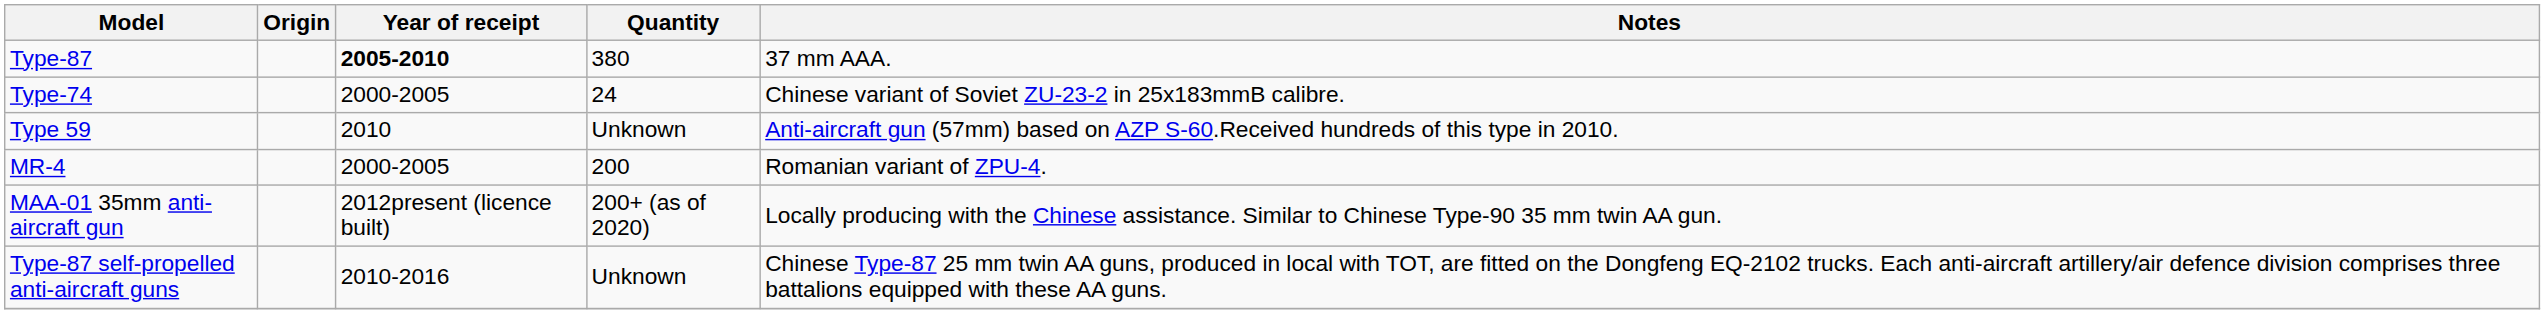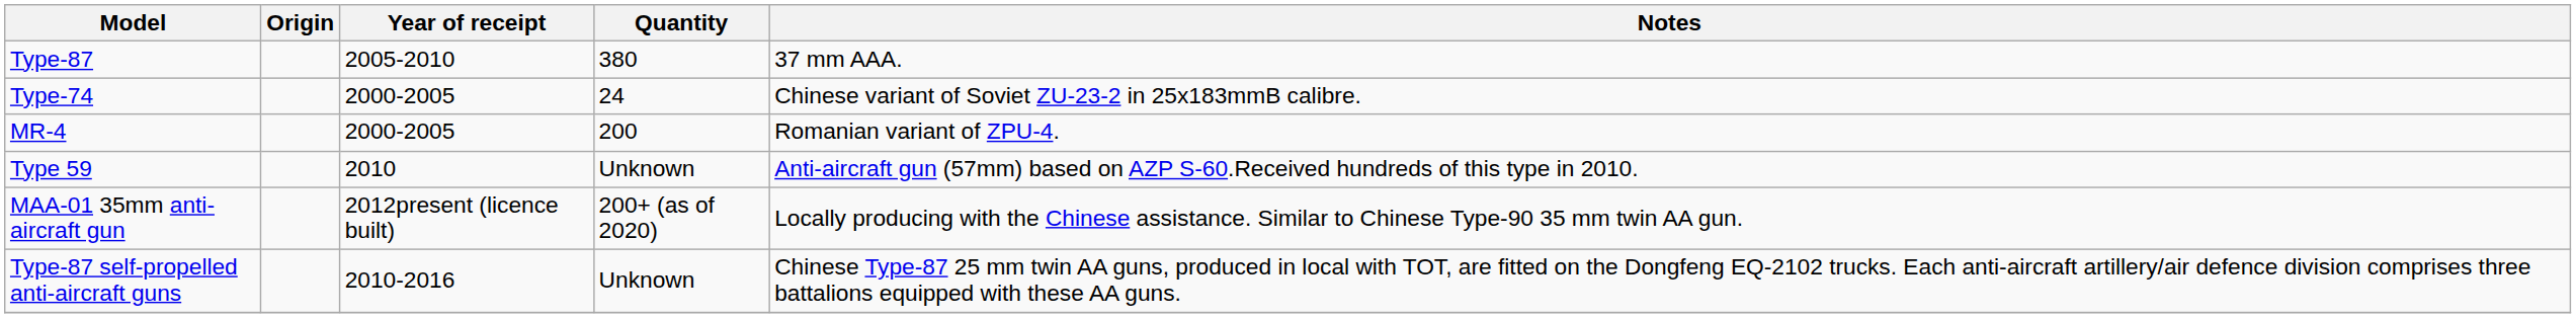 <table class="wikitable" style="width:90%;">
 <tr>
 <th width="10%">Model</th>
 <th>Origin</th>
 <th>Year of receipt</th>
 <th>Quantity</th>
 <th>Notes</th>
 </tr>
 <tr>
 <td><a href='#'>Type-87</a></td>
 <td></td>
-<td><strong>2005-2010</strong></td>
+<td>2005-2010</td>
 <td>380</td>
 <td>37 mm AAA.</td>
 </tr>
 <tr>
 <td><a href='#'>Type-74</a></td>
 <td></td>
 <td>2000-2005</td>
 <td>24</td>
 <td>Chinese variant of Soviet <a href='#'>ZU-23-2</a> in 25x183mmB calibre.</td>
 </tr>
 <tr>
+<td><a href='#'>MR-4</a></td>
+<td></td>
+<td>2000-2005</td>
+<td>200</td>
+<td>Romanian variant of <a href='#'>ZPU-4</a>.</td>
+</tr>
+<tr>
 <td><a href='#'>Type 59</a></td>
 <td></td>
 <td>2010</td>
 <td>Unknown</td>
 <td><a href='#'>Anti-aircraft gun</a> (57mm) based on <a href='#'>AZP S-60</a>.Received hundreds of this type in 2010.</td>
-</tr>
-<tr>
-<td><a href='#'>MR-4</a></td>
-<td></td>
-<td>2000-2005</td>
-<td>200</td>
-<td>Romanian variant of <a href='#'>ZPU-4</a>.</td>
 </tr>
 <tr>
 <td><a href='#'>MAA-01</a> 35mm <a href='#'>anti-aircraft gun</a></td>
 <td></td>
 <td>2012present (licence built)</td>
 <td>200+ (as of 2020)</td>
 <td>Locally producing with the <a href='#'>Chinese</a> assistance. Similar to Chinese Type-90 35 mm twin AA gun.</td>
 </tr>
 <tr>
 <td><a href='#'>Type-87 self-propelled anti-aircraft guns</a></td>
 <td></td>
 <td>2010-2016</td>
 <td>Unknown</td>
 <td>Chinese <a href='#'>Type-87</a> 25 mm twin AA guns, produced in local with TOT, are fitted on the Dongfeng EQ-2102 trucks. Each anti-aircraft artillery/air defence division comprises three battalions equipped with these AA guns.</td>
 </tr>
 <tr>
 </tr>
 </table>
